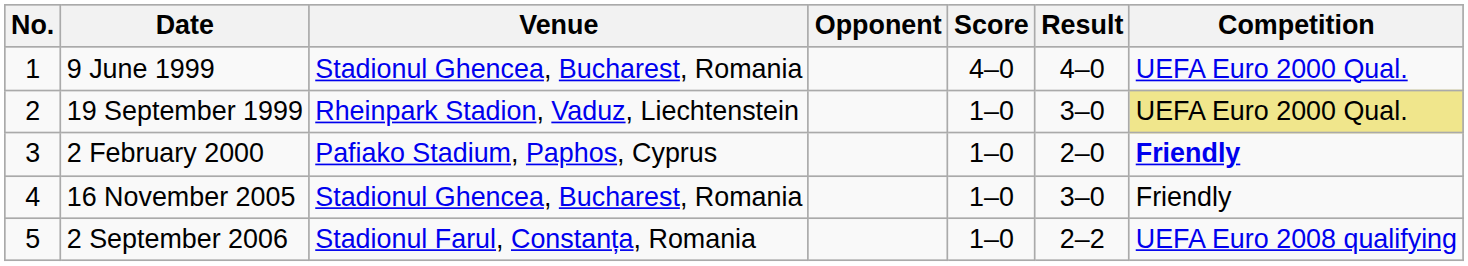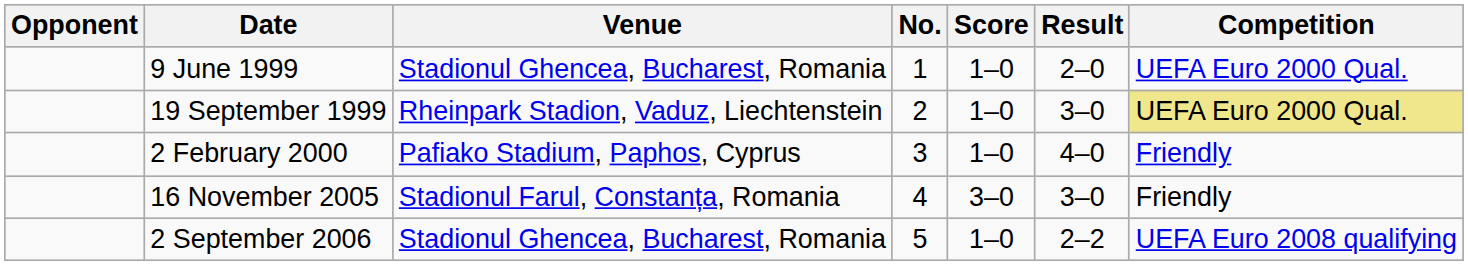 <table class="wikitable sortable">
 <tr>
-<th scope="col">No.</th>
+<th scope="col">Opponent</th>
 <th scope="col">Date</th>
 <th scope="col">Venue</th>
-<th scope="col">Opponent</th>
+<th scope="col">No.</th>
 <th scope="col">Score</th>
 <th scope="col">Result</th>
 <th scope="col">Competition</th>
 </tr>
 <tr>
-<td style="text-align:center">1</td>
+<td></td>
 <td>9 June 1999</td>
 <td><a href='#'>Stadionul Ghencea</a>, <a href='#'>Bucharest</a>, Romania</td>
-<td></td>
-<td style="text-align:center">4–0</td>
-<td style="text-align:center">4–0</td>
+<td style="text-align:center">1</td>
+<td style="text-align:center">1–0</td>
+<td style="text-align:center">2–0</td>
 <td><a href='#'>UEFA Euro 2000 Qual.</a></td>
 </tr>
 <tr>
-<td style="text-align:center">2</td>
+<td></td>
 <td>19 September 1999</td>
 <td><a href='#'>Rheinpark Stadion</a>, <a href='#'>Vaduz</a>, Liechtenstein</td>
-<td></td>
+<td style="text-align:center">2</td>
 <td style="text-align:center">1–0</td>
 <td style="text-align:center">3–0</td>
 <td style="background: khaki;">UEFA Euro 2000 Qual.</td>
 </tr>
 <tr>
-<td style="text-align:center">3</td>
+<td></td>
 <td>2 February 2000</td>
 <td><a href='#'>Pafiako Stadium</a>, <a href='#'>Paphos</a>, Cyprus</td>
-<td></td>
+<td style="text-align:center">3</td>
 <td style="text-align:center">1–0</td>
-<td style="text-align:center">2–0</td>
-<td><strong><a href='#'>Friendly</a></strong></td>
+<td style="text-align:center">4–0</td>
+<td><a href='#'>Friendly</a></td>
 </tr>
 <tr>
+<td></td>
+<td>16 November 2005</td>
+<td><a href='#'>Stadionul Farul</a>, <a href='#'>Constanța</a>, Romania</td>
 <td style="text-align:center">4</td>
-<td>16 November 2005</td>
-<td><a href='#'>Stadionul Ghencea</a>, <a href='#'>Bucharest</a>, Romania</td>
-<td></td>
-<td style="text-align:center">1–0</td>
+<td style="text-align:center">3–0</td>
 <td style="text-align:center">3–0</td>
 <td>Friendly</td>
 </tr>
 <tr>
+<td></td>
+<td>2 September 2006</td>
+<td><a href='#'>Stadionul Ghencea</a>, <a href='#'>Bucharest</a>, Romania</td>
 <td style="text-align:center">5</td>
-<td>2 September 2006</td>
-<td><a href='#'>Stadionul Farul</a>, <a href='#'>Constanța</a>, Romania</td>
-<td></td>
 <td style="text-align:center">1–0</td>
 <td style="text-align:center">2–2</td>
 <td><a href='#'>UEFA Euro 2008 qualifying</a></td>
 </tr>
 </table>
